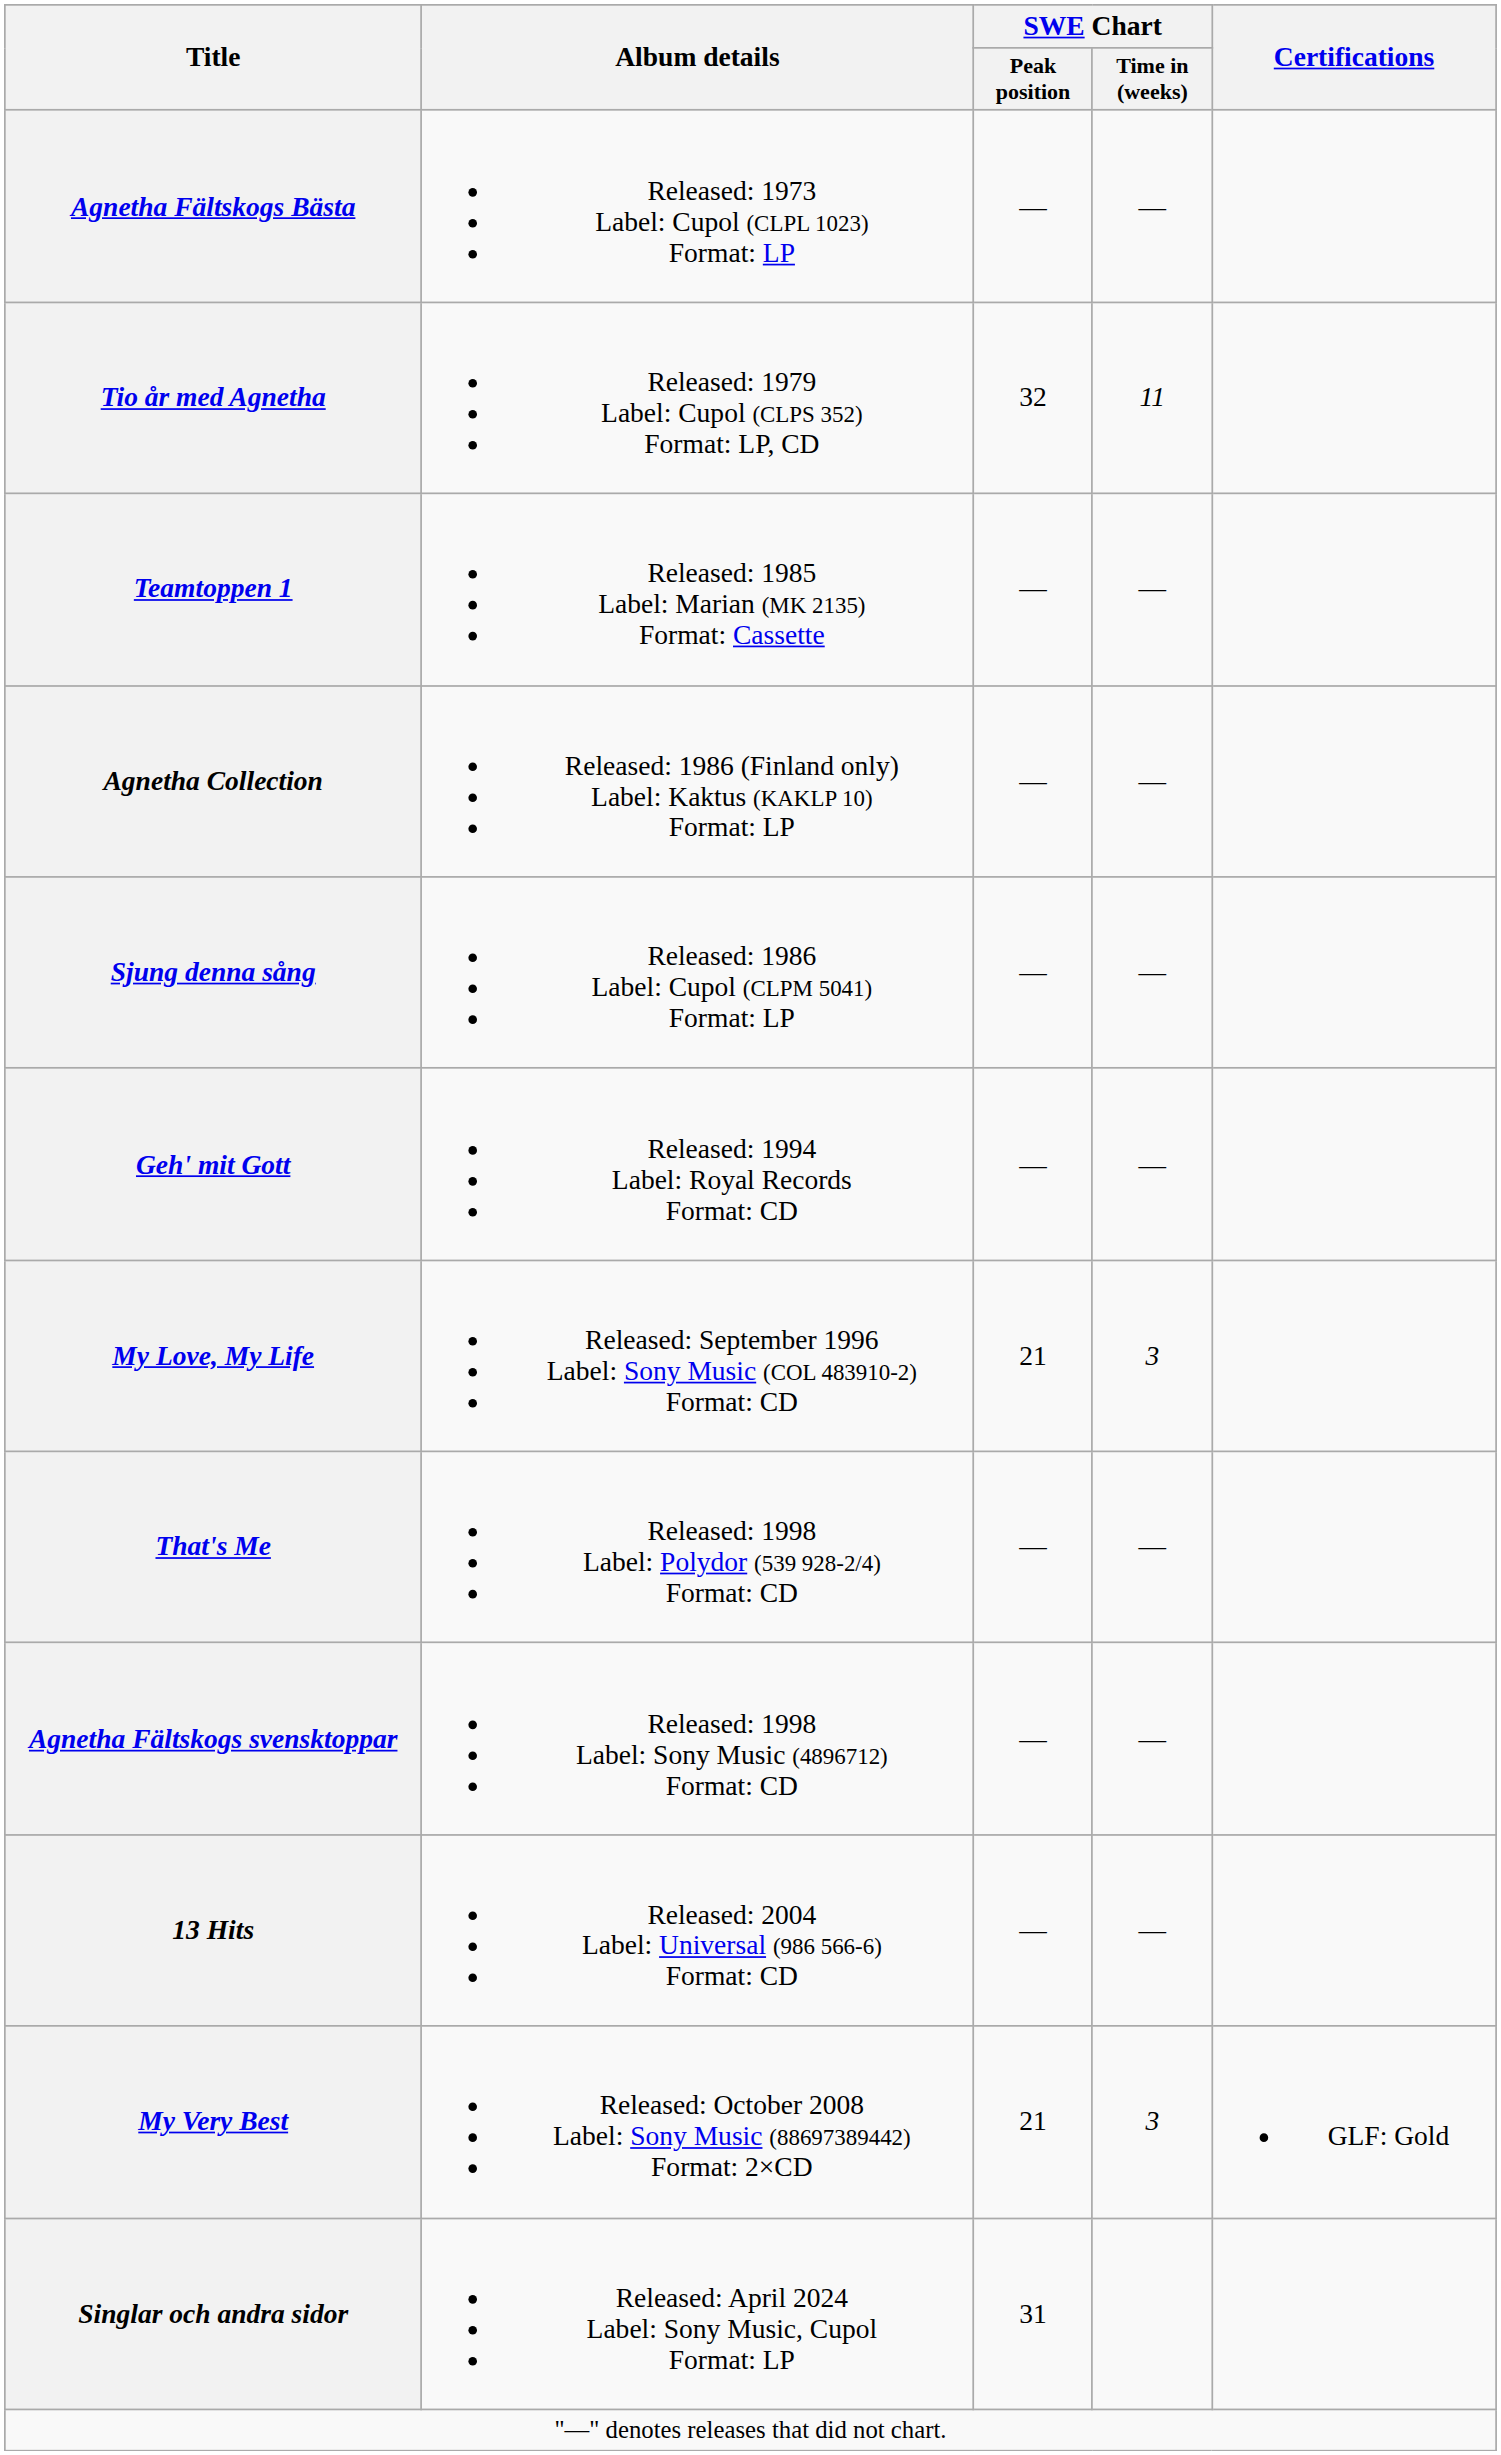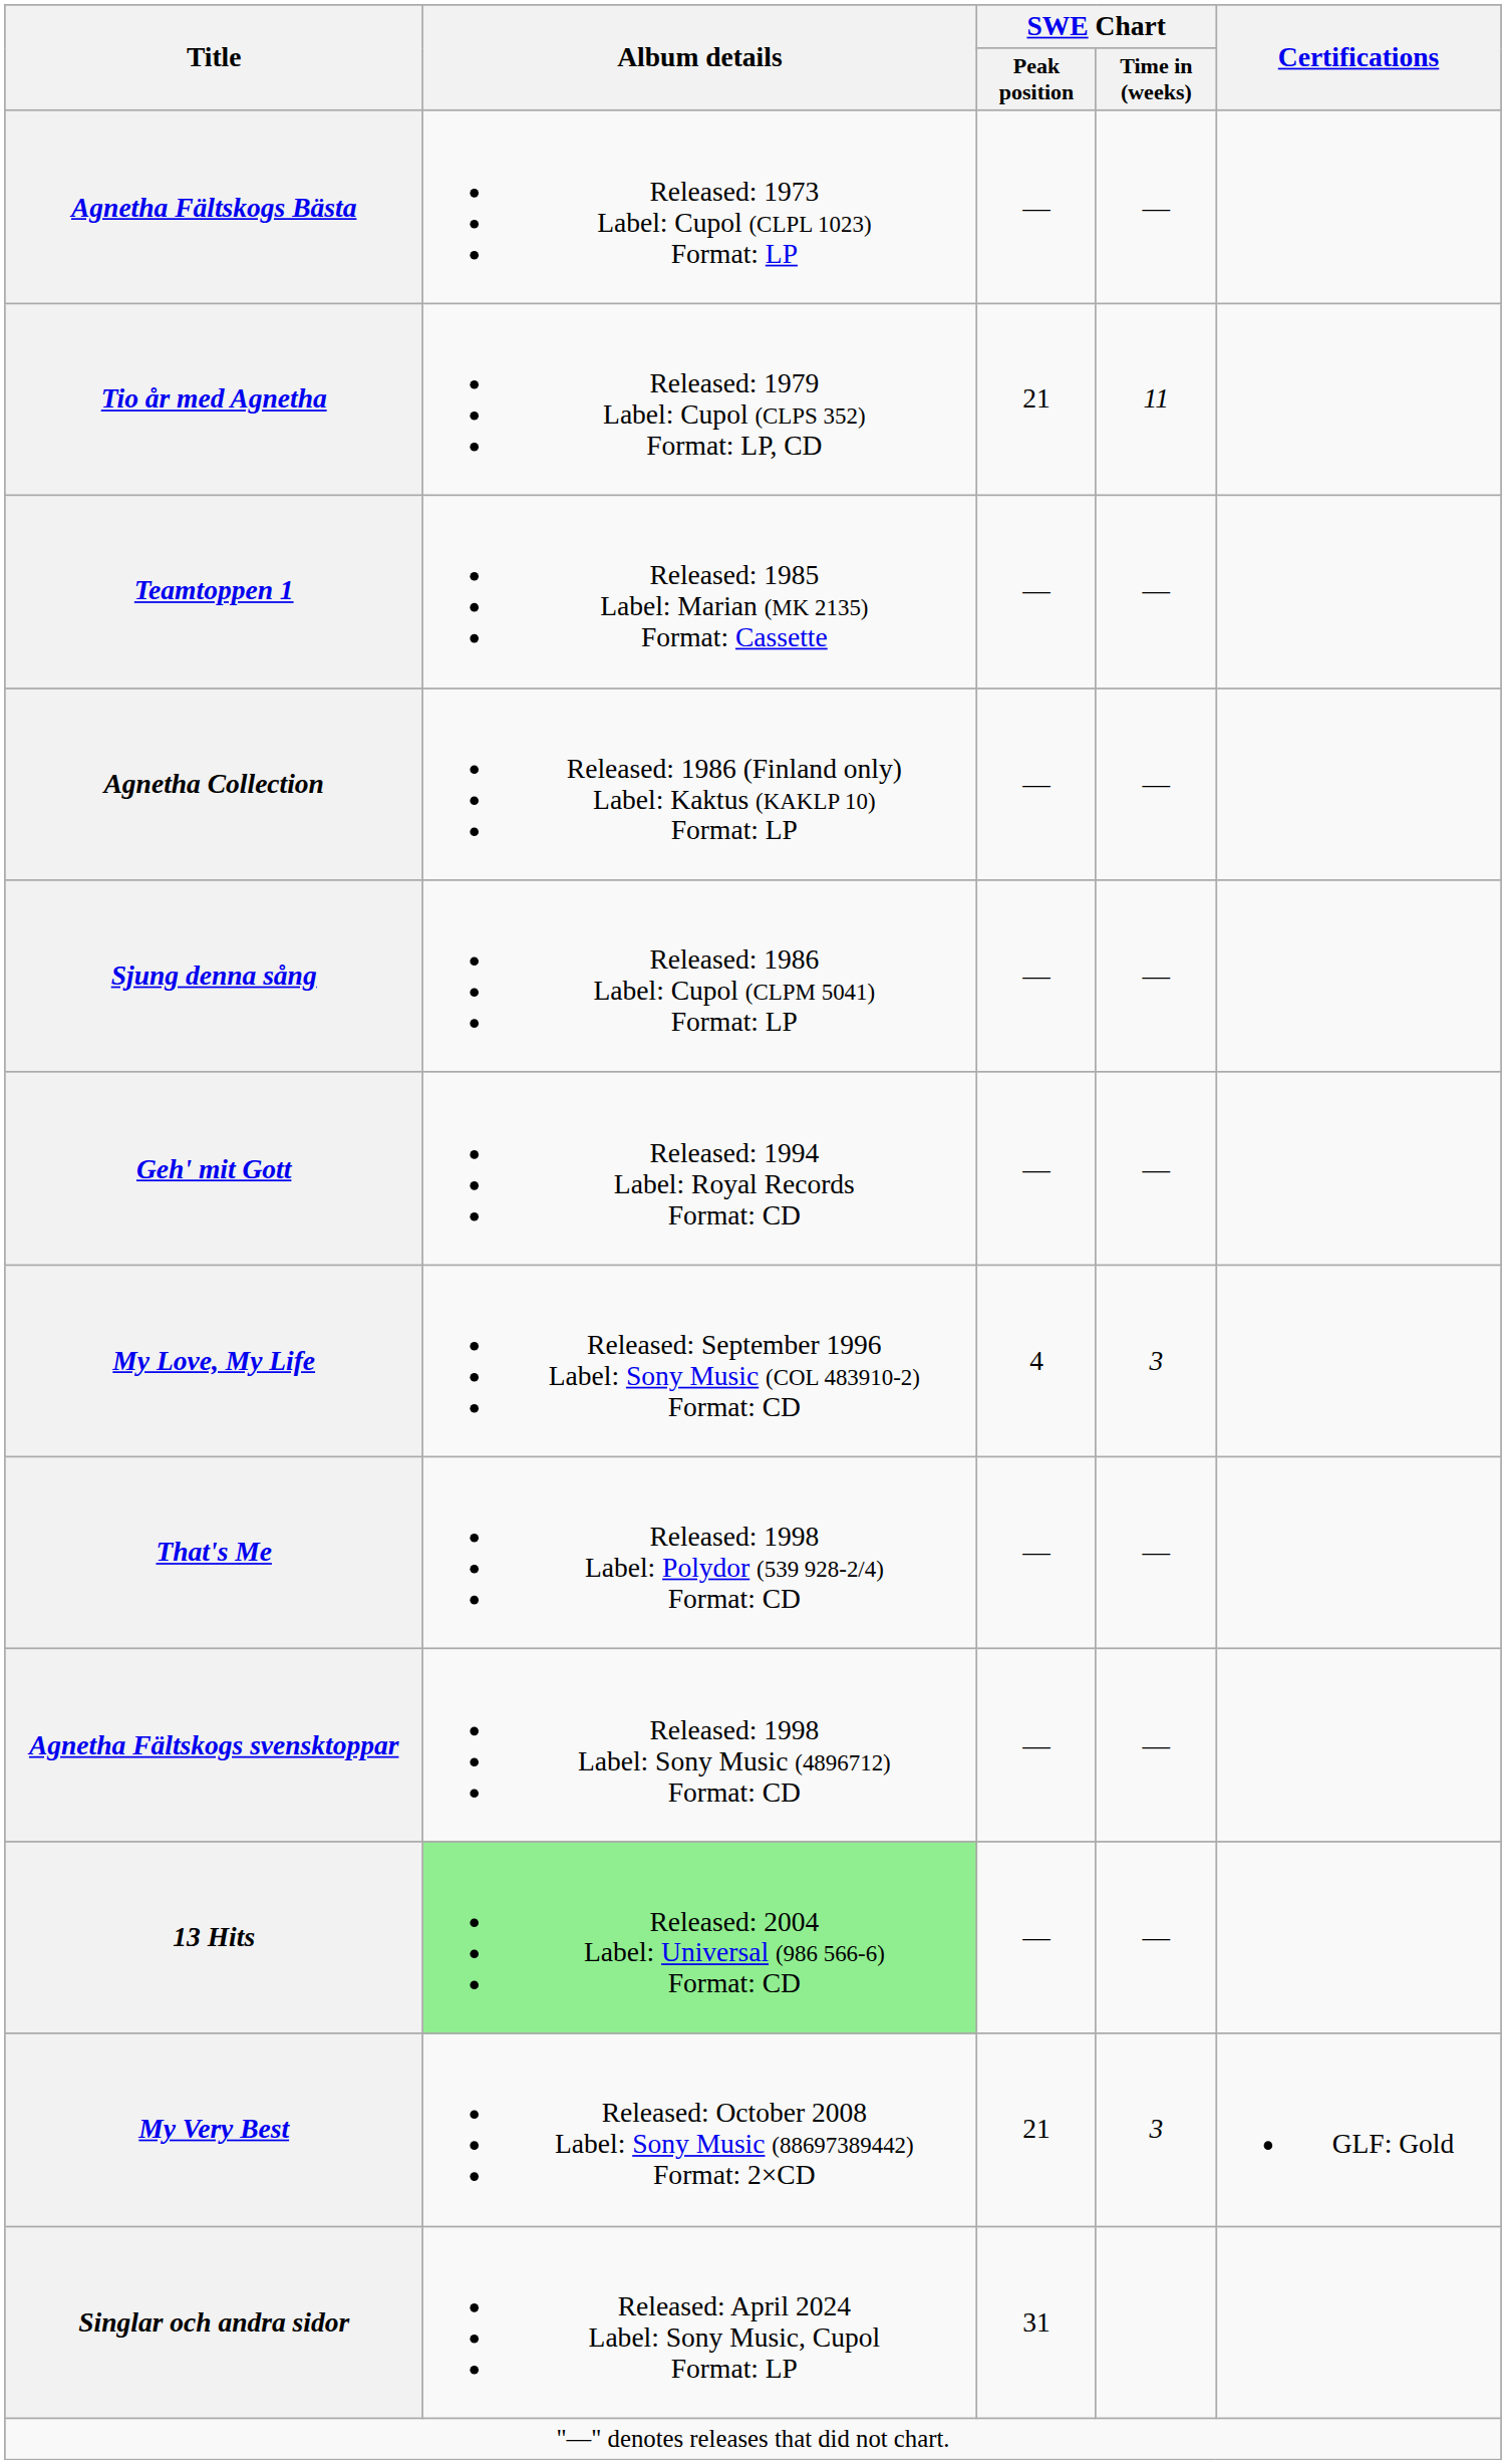 <table class="wikitable plainrowheaders" style="text-align:center;" border="1">
 <tr>
 <th scope="col" rowspan="2" style="width:15em;">Title</th>
 <th scope="col" rowspan="2" style="width:20em;">Album details</th>
 <th scope="col" colspan="2"><a href='#'>SWE</a> Chart</th>
 <th scope="col" rowspan="2" style="width:10em;"><a href='#'>Certifications</a></th>
 </tr>
 <tr>
 <th scope="col" style="width:5em;font-size:80%;">Peak position</th>
 <th scope="col" style="width:5em;font-size:80%;">Time in<br>(weeks)</th>
 </tr>
 <tr>
 <th scope="row"><em><a href='#'>Agnetha Fältskogs Bästa</a></em></th>
 <td><br><ul><li>Released: 1973</li><li>Label: Cupol <small>(CLPL 1023)</small></li><li>Format: <a href='#'>LP</a></li></ul></td>
 <td>—</td>
 <td>—</td>
 <td></td>
 </tr>
 <tr>
 <th scope="row"><em><a href='#'>Tio år med Agnetha</a></em></th>
 <td><br><ul><li>Released: 1979</li><li>Label: Cupol <small>(CLPS 352)</small></li><li>Format: LP, CD</li></ul></td>
-<td>32</td>
+<td>21</td>
 <td><em>11</em></td>
 <td></td>
 </tr>
 <tr>
 <th scope="row"><em><a href='#'>Teamtoppen 1</a></em></th>
 <td><br><ul><li>Released: 1985</li><li>Label: Marian <small>(MK 2135)</small></li><li>Format: <a href='#'>Cassette</a></li></ul></td>
 <td>—</td>
 <td>—</td>
 <td></td>
 </tr>
 <tr>
 <th scope="row"><em>Agnetha Collection</em></th>
 <td><br><ul><li>Released: 1986 (Finland only)</li><li>Label: Kaktus <small>(KAKLP 10)</small></li><li>Format: LP</li></ul></td>
 <td>—</td>
 <td>—</td>
 <td></td>
 </tr>
 <tr>
 <th scope="row"><em><a href='#'>Sjung denna sång</a></em></th>
 <td><br><ul><li>Released: 1986</li><li>Label: Cupol <small>(CLPM 5041)</small></li><li>Format: LP</li></ul></td>
 <td>—</td>
 <td>—</td>
 <td></td>
 </tr>
 <tr>
 <th scope="row"><em><a href='#'>Geh' mit Gott</a></em></th>
 <td><br><ul><li>Released: 1994</li><li>Label: Royal Records</li><li>Format: CD</li></ul></td>
 <td>—</td>
 <td>—</td>
 <td></td>
 </tr>
 <tr>
 <th scope="row"><em><a href='#'>My Love, My Life</a></em></th>
 <td><br><ul><li>Released: September 1996</li><li>Label: <a href='#'>Sony Music</a> <small>(COL 483910-2)</small></li><li>Format: CD</li></ul></td>
-<td>21</td>
+<td>4</td>
 <td><em>3</em></td>
 <td></td>
 </tr>
 <tr>
 <th scope="row"><em><a href='#'>That's Me</a></em></th>
 <td><br><ul><li>Released: 1998</li><li>Label: <a href='#'>Polydor</a> <small>(539 928-2/4)</small></li><li>Format: CD</li></ul></td>
 <td>—</td>
 <td>—</td>
 <td></td>
 </tr>
 <tr>
 <th scope="row"><em><a href='#'>Agnetha Fältskogs svensktoppar</a></em></th>
 <td><br><ul><li>Released: 1998</li><li>Label: Sony Music <small>(4896712)</small></li><li>Format: CD</li></ul></td>
 <td>—</td>
 <td>—</td>
 <td></td>
 </tr>
 <tr>
 <th scope="row"><em>13 Hits</em></th>
-<td><br><ul><li>Released: 2004</li><li>Label: <a href='#'>Universal</a> <small>(986 566-6)</small></li><li>Format: CD</li></ul></td>
+<td style="background: lightgreen;"><br><ul><li>Released: 2004</li><li>Label: <a href='#'>Universal</a> <small>(986 566-6)</small></li><li>Format: CD</li></ul></td>
 <td>—</td>
 <td>—</td>
 <td></td>
 </tr>
 <tr>
 <th scope="row"><em><a href='#'>My Very Best</a></em></th>
 <td><br><ul><li>Released: October 2008</li><li>Label: <a href='#'>Sony Music</a> <small>(88697389442)</small></li><li>Format: 2×CD</li></ul></td>
 <td>21</td>
 <td><em>3</em></td>
 <td><br><ul><li>GLF: Gold</li></ul></td>
 </tr>
 <tr>
 <th scope="row"><em>Singlar och andra sidor</em></th>
 <td><br><ul><li>Released: April 2024</li><li>Label: Sony Music, Cupol</li><li>Format: LP</li></ul></td>
 <td>31<br></td>
 <td></td>
 <td></td>
 </tr>
 <tr>
 <td colspan="5" style="font-size:90%">"—" denotes releases that did not chart.</td>
 </tr>
 </table>
